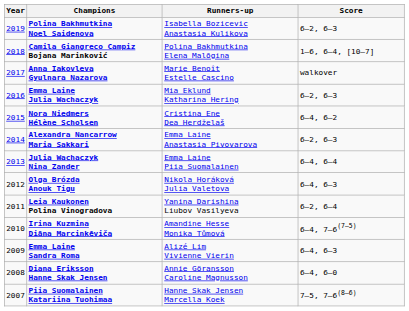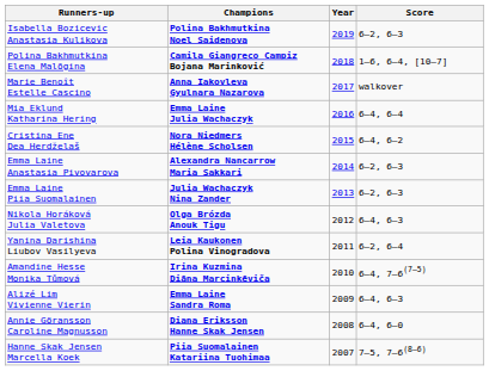 <table class="wikitable" style="font-size:90%">
 <tr>
+<th width="200">Runners-up</th>
+<th width="200">Champions</th>
 <th>Year</th>
-<th width="200">Champions</th>
-<th width="200">Runners-up</th>
 <th width="155">Score</th>
 </tr>
 <tr>
+<td> <a href='#'>Isabella Bozicevic</a> <br>  <a href='#'>Anastasia Kulikova</a></td>
+<td> <strong><a href='#'>Polina Bakhmutkina</a></strong> <br>  <strong><a href='#'>Noel Saidenova</a></strong></td>
 <td><a href='#'>2019</a></td>
-<td> <strong><a href='#'>Polina Bakhmutkina</a></strong> <br>  <strong><a href='#'>Noel Saidenova</a></strong></td>
-<td> <a href='#'>Isabella Bozicevic</a> <br>  <a href='#'>Anastasia Kulikova</a></td>
 <td>6–2, 6–3</td>
 </tr>
 <tr>
+<td> <a href='#'>Polina Bakhmutkina</a> <br>  <a href='#'>Elena Malõgina</a></td>
+<td> <strong><a href='#'>Camila Giangreco Campiz</a></strong> <br>  <strong>Bojana Marinković</strong></td>
 <td><a href='#'>2018</a></td>
-<td> <strong><a href='#'>Camila Giangreco Campiz</a></strong> <br>  <strong>Bojana Marinković</strong></td>
-<td> <a href='#'>Polina Bakhmutkina</a> <br>  <a href='#'>Elena Malõgina</a></td>
 <td>1–6, 6–4, [10–7]</td>
 </tr>
 <tr>
+<td> <a href='#'>Marie Benoît</a> <br>  <a href='#'>Estelle Cascino</a></td>
+<td> <strong><a href='#'>Anna Iakovleva</a></strong> <br>  <strong><a href='#'>Gyulnara Nazarova</a></strong></td>
 <td><a href='#'>2017</a></td>
-<td> <strong><a href='#'>Anna Iakovleva</a></strong> <br>  <strong><a href='#'>Gyulnara Nazarova</a></strong></td>
-<td> <a href='#'>Marie Benoît</a> <br>  <a href='#'>Estelle Cascino</a></td>
 <td>walkover</td>
 </tr>
 <tr>
+<td> <a href='#'>Mia Eklund</a> <br>  <a href='#'>Katharina Hering</a></td>
+<td> <strong><a href='#'>Emma Laine</a></strong> <br>  <strong><a href='#'>Julia Wachaczyk</a></strong></td>
 <td><a href='#'>2016</a></td>
-<td> <strong><a href='#'>Emma Laine</a></strong> <br>  <strong><a href='#'>Julia Wachaczyk</a></strong></td>
-<td> <a href='#'>Mia Eklund</a> <br>  <a href='#'>Katharina Hering</a></td>
+<td>6–4, 6–4</td>
+</tr>
+<tr>
+<td> <a href='#'>Cristina Ene</a> <br>  <a href='#'>Dea Herdželaš</a></td>
+<td> <strong><a href='#'>Nora Niedmers</a></strong> <br>  <strong><a href='#'>Hélène Scholsen</a></strong></td>
+<td><a href='#'>2015</a></td>
+<td>6–4, 6–2</td>
+</tr>
+<tr>
+<td> <a href='#'>Emma Laine</a> <br>  <a href='#'>Anastasia Pivovarova</a></td>
+<td> <strong><a href='#'>Alexandra Nancarrow</a></strong> <br>  <strong><a href='#'>Maria Sakkari</a></strong></td>
+<td><a href='#'>2014</a></td>
 <td>6–2, 6–3</td>
 </tr>
 <tr>
-<td><a href='#'>2015</a></td>
-<td> <strong><a href='#'>Nora Niedmers</a></strong> <br>  <strong><a href='#'>Hélène Scholsen</a></strong></td>
-<td> <a href='#'>Cristina Ene</a> <br>  <a href='#'>Dea Herdželaš</a></td>
-<td>6–4, 6–2</td>
-</tr>
-<tr>
-<td><a href='#'>2014</a></td>
-<td> <strong><a href='#'>Alexandra Nancarrow</a></strong> <br>  <strong><a href='#'>Maria Sakkari</a></strong></td>
-<td> <a href='#'>Emma Laine</a> <br>  <a href='#'>Anastasia Pivovarova</a></td>
+<td> <a href='#'>Emma Laine</a> <br>  <a href='#'>Piia Suomalainen</a></td>
+<td> <strong><a href='#'>Julia Wachaczyk</a></strong> <br>  <strong><a href='#'>Nina Zander</a></strong></td>
+<td><a href='#'>2013</a></td>
 <td>6–2, 6–3</td>
 </tr>
 <tr>
-<td><a href='#'>2013</a></td>
-<td> <strong><a href='#'>Julia Wachaczyk</a></strong> <br>  <strong><a href='#'>Nina Zander</a></strong></td>
-<td> <a href='#'>Emma Laine</a> <br>  <a href='#'>Piia Suomalainen</a></td>
-<td>6–4, 6–4</td>
-</tr>
-<tr>
+<td> <a href='#'>Nikola Horáková</a> <br>  <a href='#'>Julia Valetova</a></td>
+<td> <strong><a href='#'>Olga Brózda</a></strong> <br>  <strong><a href='#'>Anouk Tigu</a></strong></td>
 <td>2012</td>
-<td> <strong><a href='#'>Olga Brózda</a></strong> <br>  <strong><a href='#'>Anouk Tigu</a></strong></td>
-<td> <a href='#'>Nikola Horáková</a> <br>  <a href='#'>Julia Valetova</a></td>
 <td>6–4, 6–3</td>
 </tr>
 <tr>
+<td> <a href='#'>Yanina Darishina</a> <br>  Liubov Vasilyeva</td>
+<td> <strong><a href='#'>Leia Kaukonen</a></strong> <br>  <strong>Polina Vinogradova</strong></td>
 <td>2011</td>
-<td> <strong><a href='#'>Leia Kaukonen</a></strong> <br>  <strong>Polina Vinogradova</strong></td>
-<td> <a href='#'>Yanina Darishina</a> <br>  Liubov Vasilyeva</td>
 <td>6–2, 6–4</td>
 </tr>
 <tr>
+<td> <a href='#'>Amandine Hesse</a> <br>  <a href='#'>Monika Tůmová</a></td>
+<td> <strong><a href='#'>Irina Kuzmina</a></strong> <br>  <strong><a href='#'>Diāna Marcinkēviča</a></strong></td>
 <td>2010</td>
-<td> <strong><a href='#'>Irina Kuzmina</a></strong> <br>  <strong><a href='#'>Diāna Marcinkēviča</a></strong></td>
-<td> <a href='#'>Amandine Hesse</a> <br>  <a href='#'>Monika Tůmová</a></td>
 <td>6–4, 7–6<sup>(7–5)</sup></td>
 </tr>
 <tr>
+<td> <a href='#'>Alizé Lim</a> <br>  <a href='#'>Vivienne Vierin</a></td>
+<td> <strong><a href='#'>Emma Laine</a></strong> <br>  <strong><a href='#'>Sandra Roma</a></strong></td>
 <td>2009</td>
-<td> <strong><a href='#'>Emma Laine</a></strong> <br>  <strong><a href='#'>Sandra Roma</a></strong></td>
-<td> <a href='#'>Alizé Lim</a> <br>  <a href='#'>Vivienne Vierin</a></td>
 <td>6–4, 6–3</td>
 </tr>
 <tr>
+<td> <a href='#'>Annie Göransson</a> <br>  <a href='#'>Caroline Magnusson</a></td>
+<td> <strong><a href='#'>Diana Eriksson</a></strong> <br>  <strong><a href='#'>Hanne Skak Jensen</a></strong></td>
 <td>2008</td>
-<td> <strong><a href='#'>Diana Eriksson</a></strong> <br>  <strong><a href='#'>Hanne Skak Jensen</a></strong></td>
-<td> <a href='#'>Annie Göransson</a> <br>  <a href='#'>Caroline Magnusson</a></td>
 <td>6–4, 6–0</td>
 </tr>
 <tr>
+<td> <a href='#'>Hanne Skak Jensen</a> <br>  <a href='#'>Marcella Koek</a></td>
+<td> <strong><a href='#'>Piia Suomalainen</a></strong> <br>  <strong><a href='#'>Katariina Tuohimaa</a></strong></td>
 <td>2007</td>
-<td> <strong><a href='#'>Piia Suomalainen</a></strong> <br>  <strong><a href='#'>Katariina Tuohimaa</a></strong></td>
-<td> <a href='#'>Hanne Skak Jensen</a> <br>  <a href='#'>Marcella Koek</a></td>
 <td>7–5, 7–6<sup>(8–6)</sup></td>
 </tr>
 </table>
